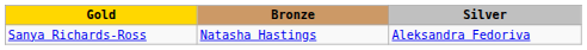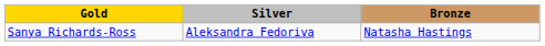 <table class="wikitable" style="text-align:left">
 <tr align="center">
 <td width=200 bgcolor=gold><strong>Gold</strong></td>
+<td width=200 bgcolor=silver><strong>Silver</strong></td>
 <td width=200 bgcolor=CC9966><strong>Bronze</strong></td>
-<td width=200 bgcolor=silver><strong>Silver</strong></td>
 </tr>
 <tr>
 <td><a href='#'>Sanya Richards-Ross</a><br><em></em></td>
+<td><a href='#'>Aleksandra Fedoriva</a><br><em></em></td>
 <td><a href='#'>Natasha Hastings</a><br><em></em></td>
-<td><a href='#'>Aleksandra Fedoriva</a><br><em></em></td>
 </tr>
 </table>
